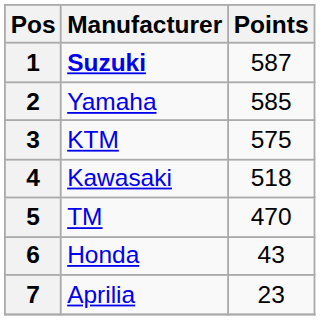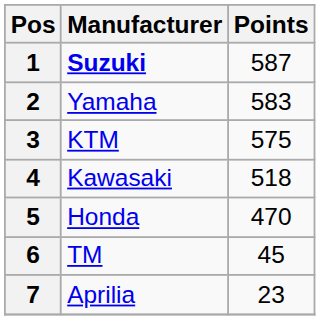 <table class="wikitable" style="font-size: 85%; text-align: center;">
 <tr valign="top">
 <th valign="middle">Pos</th>
 <th valign="middle">Manufacturer</th>
 <th valign="middle">Points</th>
 </tr>
 <tr>
 <th>1</th>
 <td align=left><strong> <a href='#'>Suzuki</a></strong></td>
 <td>587</td>
 </tr>
 <tr>
 <th>2</th>
 <td align=left> <a href='#'>Yamaha</a></td>
-<td>585</td>
+<td>583</td>
 </tr>
 <tr>
 <th>3</th>
 <td align=left> <a href='#'>KTM</a></td>
 <td>575</td>
 </tr>
 <tr>
 <th>4</th>
 <td align=left> <a href='#'>Kawasaki</a></td>
 <td>518</td>
 </tr>
 <tr>
 <th>5</th>
-<td align=left> <a href='#'>TM</a></td>
+<td align=left> <a href='#'>Honda</a></td>
 <td>470</td>
 </tr>
 <tr>
 <th>6</th>
-<td align=left> <a href='#'>Honda</a></td>
-<td>43</td>
+<td align=left> <a href='#'>TM</a></td>
+<td>45</td>
 </tr>
 <tr>
 <th>7</th>
 <td align=left> <a href='#'>Aprilia</a></td>
 <td>23</td>
 </tr>
 <tr>
 </tr>
 </table>
